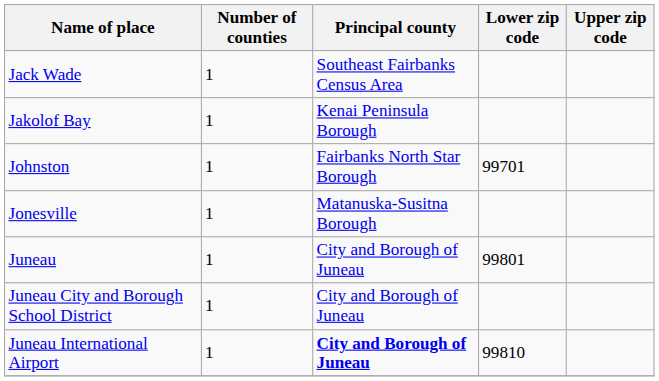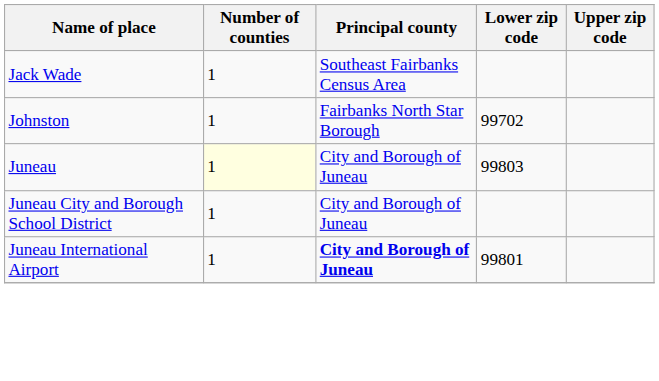 <table class="wikitable">
 <tr>
 <th>Name of place</th>
 <th>Number of counties</th>
 <th>Principal county</th>
 <th>Lower zip code</th>
 <th>Upper zip code</th>
 </tr>
 <tr --->
 <td><a href='#'>Jack Wade</a></td>
 <td>1</td>
 <td><a href='#'>Southeast Fairbanks Census Area</a></td>
 <td> </td>
 <td> </td>
 </tr>
 <tr --->
-<td><a href='#'>Jakolof Bay</a></td>
-<td>1</td>
-<td><a href='#'>Kenai Peninsula Borough</a></td>
-<td> </td>
-<td> </td>
-</tr>
-<tr --->
 <td><a href='#'>Johnston</a></td>
 <td>1</td>
 <td><a href='#'>Fairbanks North Star Borough</a></td>
-<td>99701</td>
-<td> </td>
-</tr>
-<tr --->
-<td><a href='#'>Jonesville</a></td>
-<td>1</td>
-<td><a href='#'>Matanuska-Susitna Borough</a></td>
-<td> </td>
+<td>99702</td>
 <td> </td>
 </tr>
 <tr --->
 <td><a href='#'>Juneau</a></td>
-<td>1</td>
+<td style="background: lightyellow;">1</td>
 <td><a href='#'>City and Borough of Juneau</a></td>
-<td>99801</td>
+<td>99803</td>
 <td> </td>
 </tr>
 <tr --->
 <td><a href='#'>Juneau City and Borough School District</a></td>
 <td>1</td>
 <td><a href='#'>City and Borough of Juneau</a></td>
 <td> </td>
 <td> </td>
 </tr>
 <tr --->
 <td><a href='#'>Juneau International Airport</a></td>
 <td>1</td>
 <td><strong><a href='#'>City and Borough of Juneau</a></strong></td>
-<td>99810</td>
+<td>99801</td>
 <td> </td>
 </tr>
 <tr --->
 </tr>
 </table>
